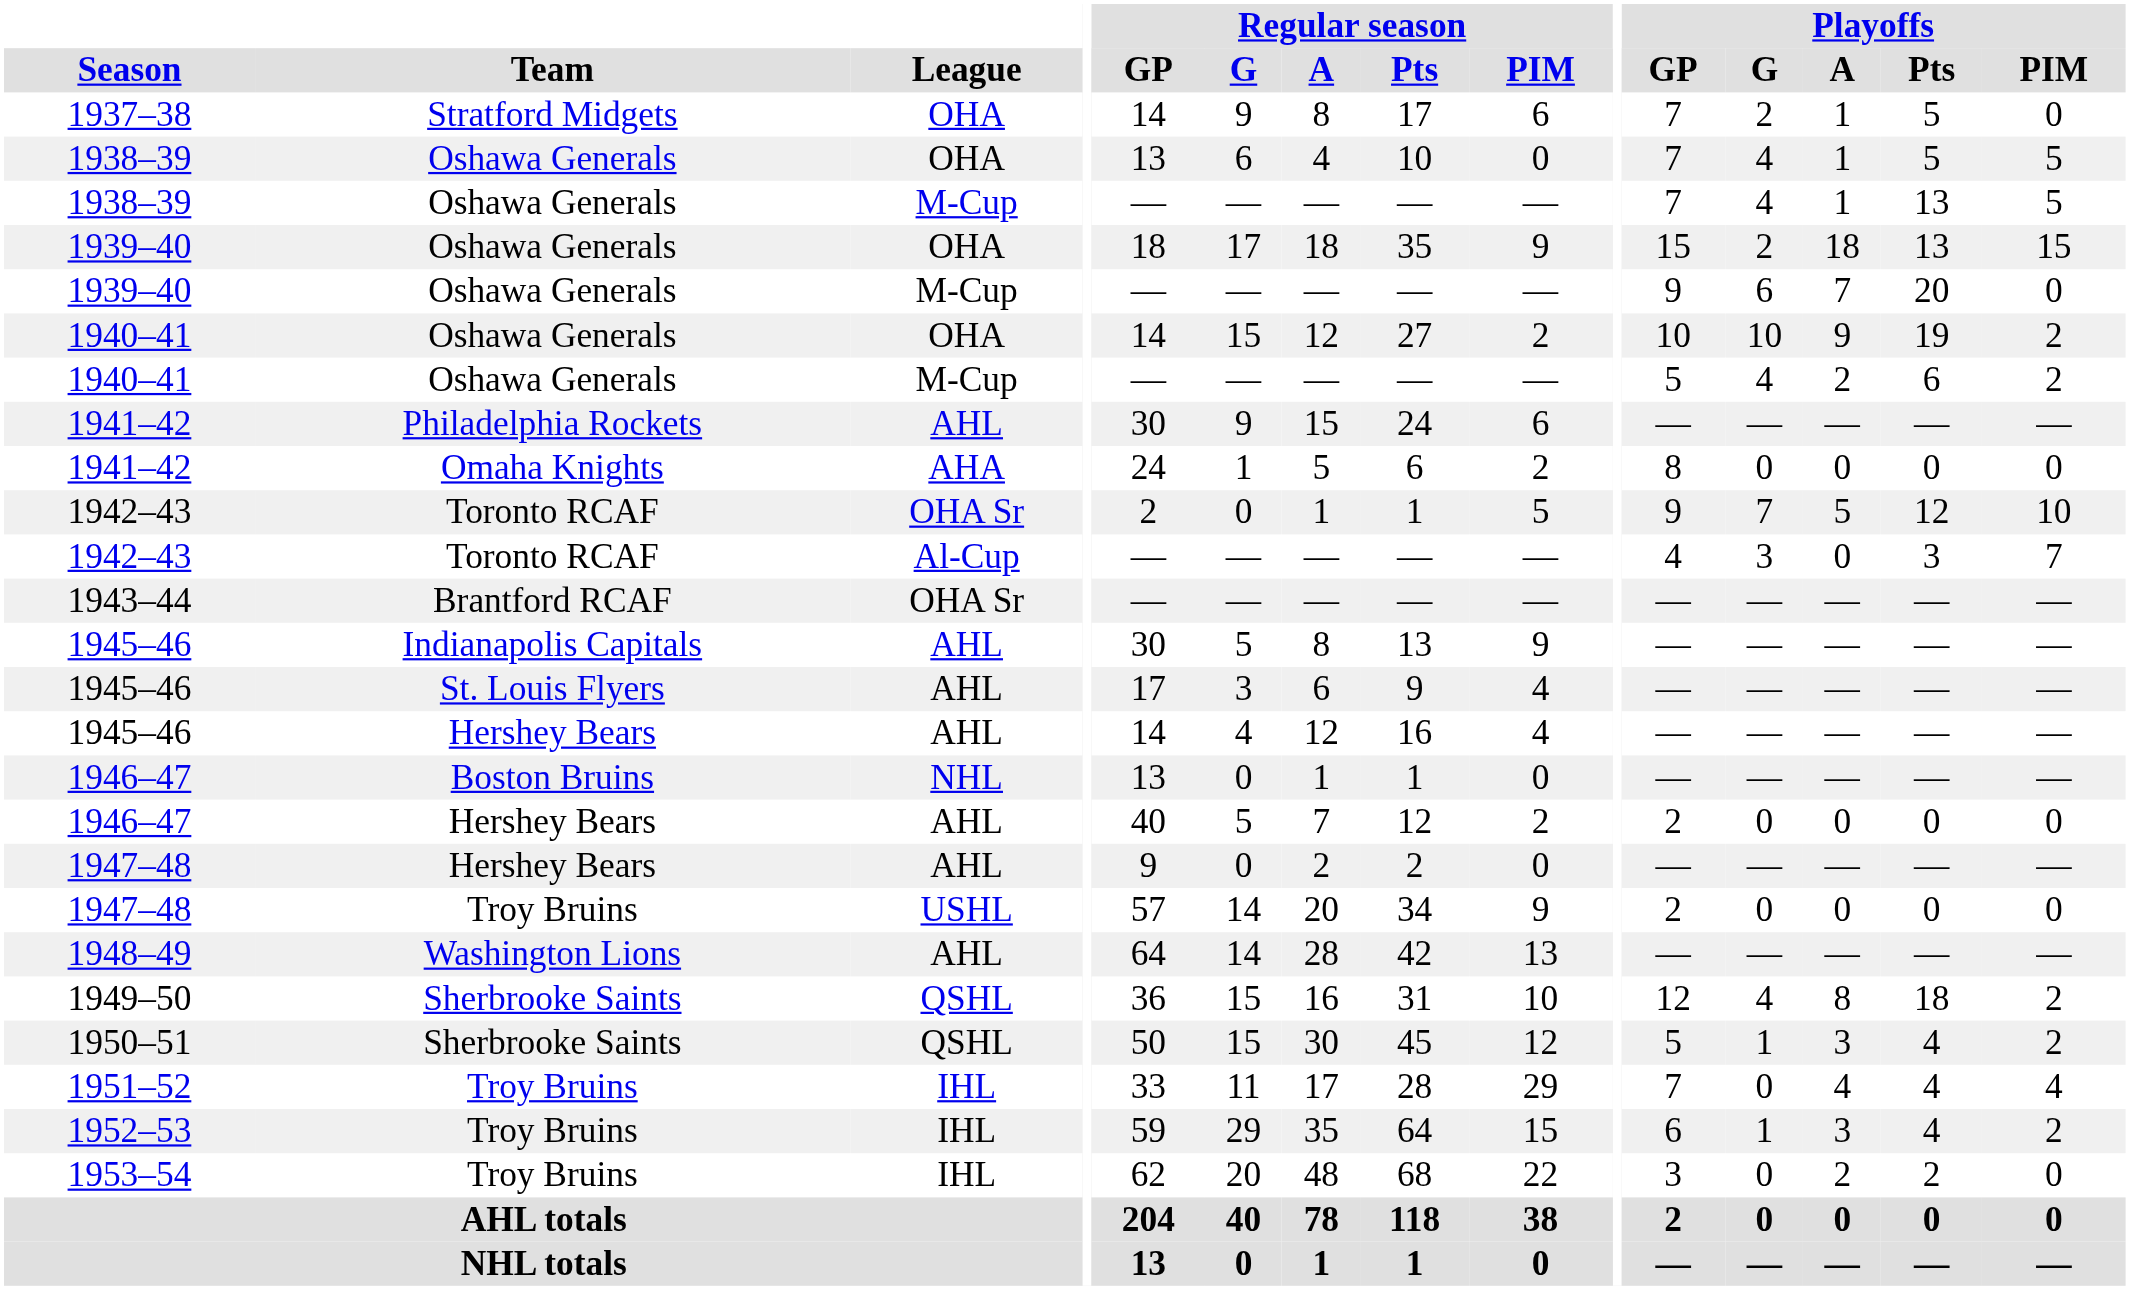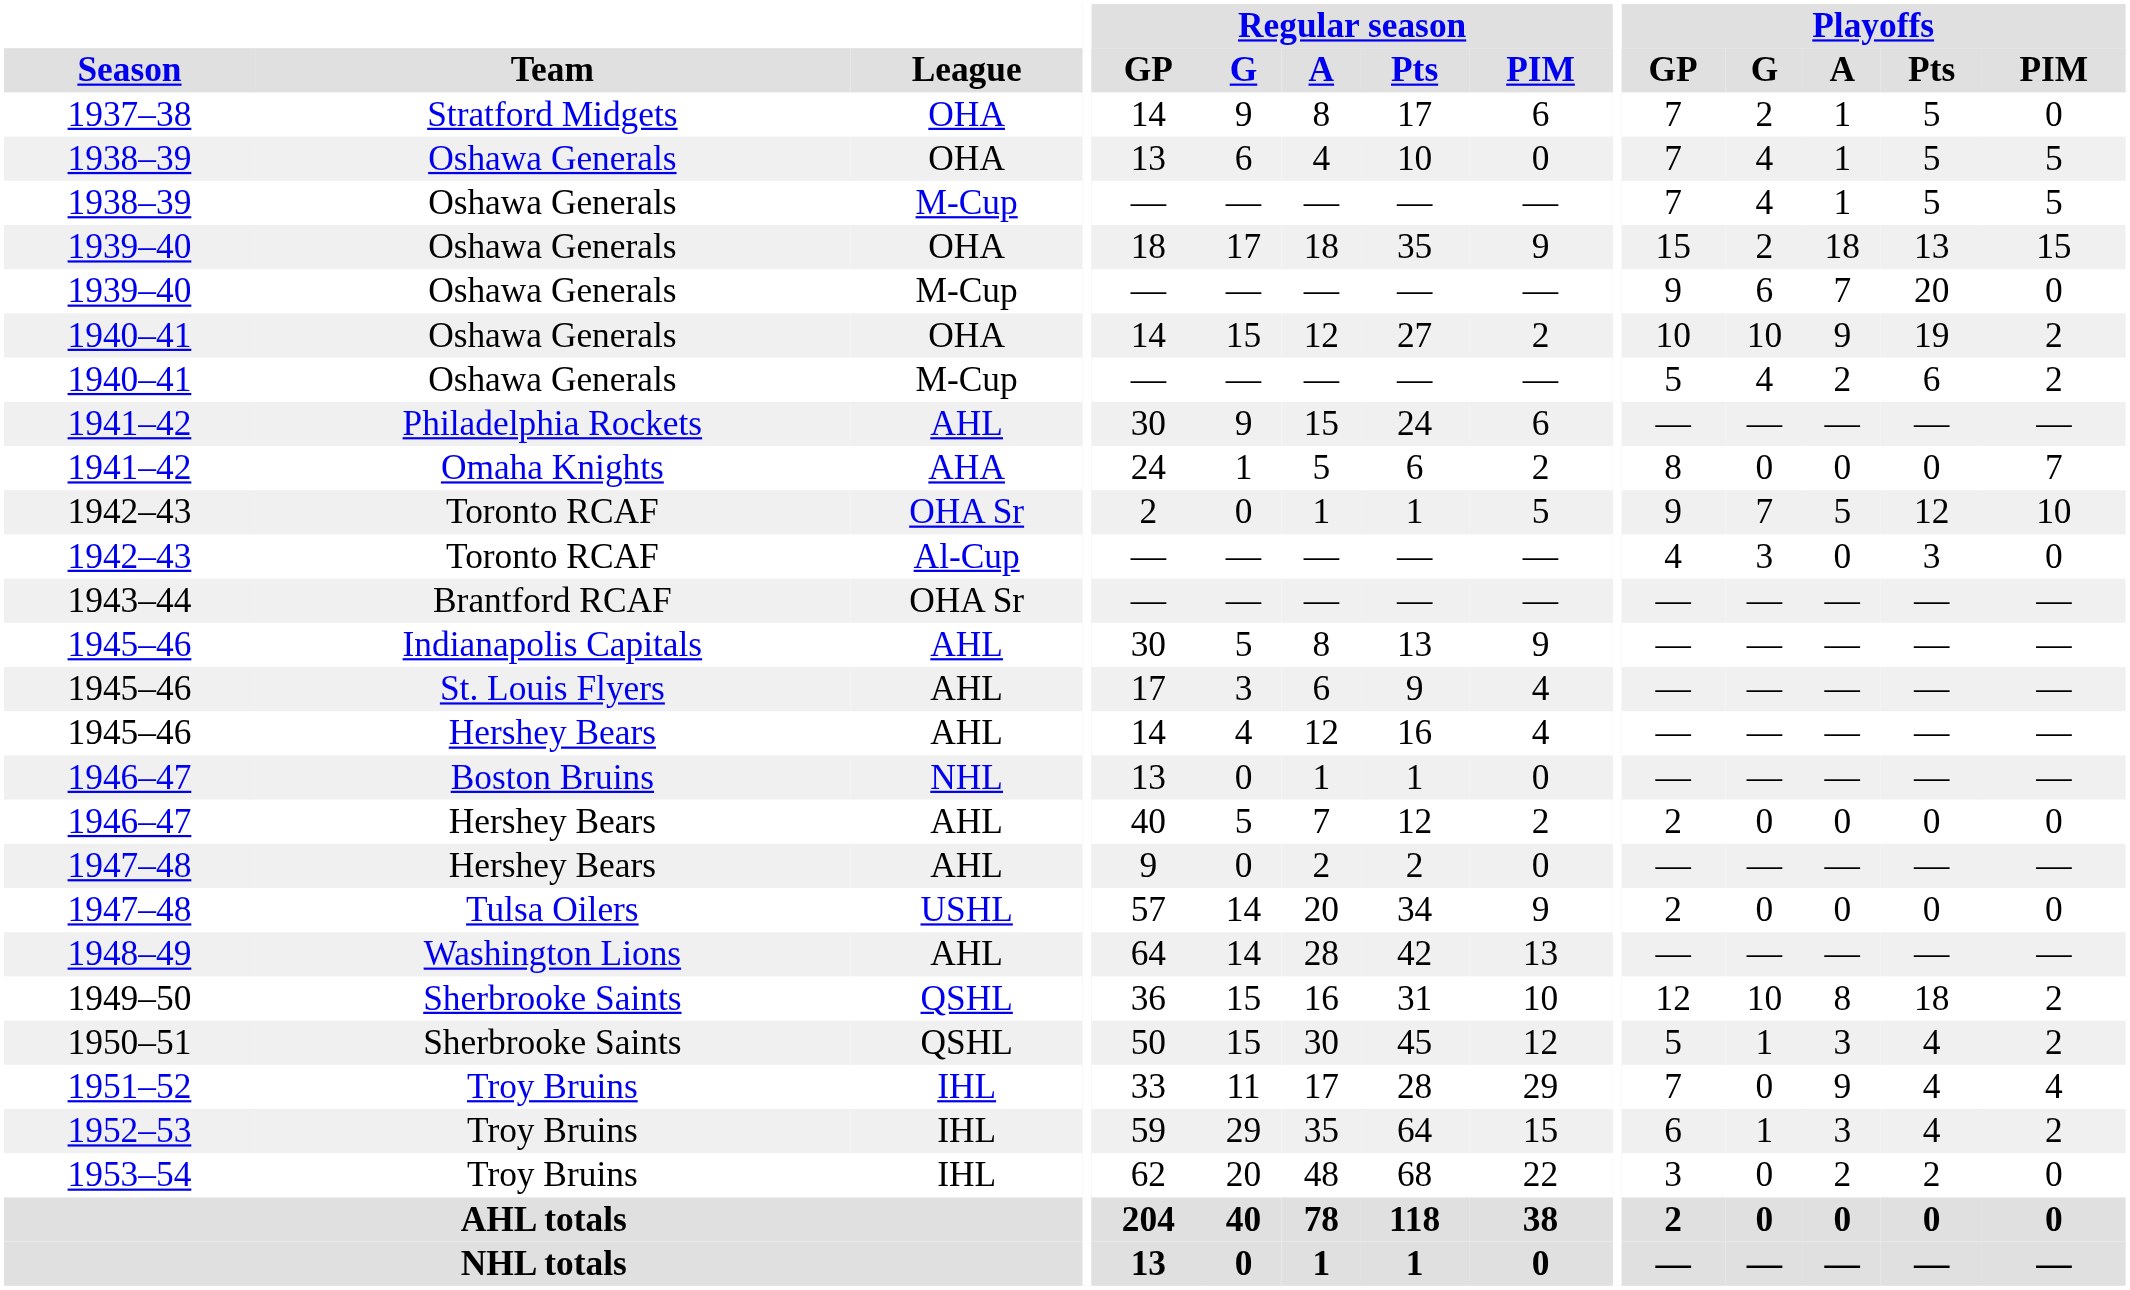 <table border="0" cellpadding="1" cellspacing="0" style="text-align:center; width:60em">
 <tr bgcolor="#e0e0e0">
 <th colspan="3" bgcolor="#ffffff"></th>
 <th rowspan="100" bgcolor="#ffffff"></th>
 <th colspan="5"><a href='#'>Regular season</a></th>
 <th rowspan="100" bgcolor="#ffffff"></th>
 <th colspan="5"><a href='#'>Playoffs</a></th>
 </tr>
 <tr bgcolor="#e0e0e0">
 <th><a href='#'>Season</a></th>
 <th>Team</th>
 <th>League</th>
 <th>GP</th>
 <th><a href='#'>G</a></th>
 <th><a href='#'>A</a></th>
 <th><a href='#'>Pts</a></th>
 <th><a href='#'>PIM</a></th>
 <th>GP</th>
 <th>G</th>
 <th>A</th>
 <th>Pts</th>
 <th>PIM</th>
 </tr>
 <tr>
 <td><a href='#'>1937–38</a></td>
 <td><a href='#'>Stratford Midgets</a></td>
 <td><a href='#'>OHA</a></td>
 <td>14</td>
 <td>9</td>
 <td>8</td>
 <td>17</td>
 <td>6</td>
 <td>7</td>
 <td>2</td>
 <td>1</td>
 <td>5</td>
 <td>0</td>
 </tr>
 <tr bgcolor="#f0f0f0">
 <td><a href='#'>1938–39</a></td>
 <td><a href='#'>Oshawa Generals</a></td>
 <td>OHA</td>
 <td>13</td>
 <td>6</td>
 <td>4</td>
 <td>10</td>
 <td>0</td>
 <td>7</td>
 <td>4</td>
 <td>1</td>
 <td>5</td>
 <td>5</td>
 </tr>
 <tr>
 <td><a href='#'>1938–39</a></td>
 <td>Oshawa Generals</td>
 <td><a href='#'>M-Cup</a></td>
 <td>—</td>
 <td>—</td>
 <td>—</td>
 <td>—</td>
 <td>—</td>
 <td>7</td>
 <td>4</td>
 <td>1</td>
-<td>13</td>
+<td>5</td>
 <td>5</td>
 </tr>
 <tr bgcolor="#f0f0f0">
 <td><a href='#'>1939–40</a></td>
 <td>Oshawa Generals</td>
 <td>OHA</td>
 <td>18</td>
 <td>17</td>
 <td>18</td>
 <td>35</td>
 <td>9</td>
 <td>15</td>
 <td>2</td>
 <td>18</td>
 <td>13</td>
 <td>15</td>
 </tr>
 <tr>
 <td><a href='#'>1939–40</a></td>
 <td>Oshawa Generals</td>
 <td>M-Cup</td>
 <td>—</td>
 <td>—</td>
 <td>—</td>
 <td>—</td>
 <td>—</td>
 <td>9</td>
 <td>6</td>
 <td>7</td>
 <td>20</td>
 <td>0</td>
 </tr>
 <tr bgcolor="#f0f0f0">
 <td><a href='#'>1940–41</a></td>
 <td>Oshawa Generals</td>
 <td>OHA</td>
 <td>14</td>
 <td>15</td>
 <td>12</td>
 <td>27</td>
 <td>2</td>
 <td>10</td>
 <td>10</td>
 <td>9</td>
 <td>19</td>
 <td>2</td>
 </tr>
 <tr>
 <td><a href='#'>1940–41</a></td>
 <td>Oshawa Generals</td>
 <td>M-Cup</td>
 <td>—</td>
 <td>—</td>
 <td>—</td>
 <td>—</td>
 <td>—</td>
 <td>5</td>
 <td>4</td>
 <td>2</td>
 <td>6</td>
 <td>2</td>
 </tr>
 <tr bgcolor="#f0f0f0">
 <td><a href='#'>1941–42</a></td>
 <td><a href='#'>Philadelphia Rockets</a></td>
 <td><a href='#'>AHL</a></td>
 <td>30</td>
 <td>9</td>
 <td>15</td>
 <td>24</td>
 <td>6</td>
 <td>—</td>
 <td>—</td>
 <td>—</td>
 <td>—</td>
 <td>—</td>
 </tr>
 <tr>
 <td><a href='#'>1941–42</a></td>
 <td><a href='#'>Omaha Knights</a></td>
 <td><a href='#'>AHA</a></td>
 <td>24</td>
 <td>1</td>
 <td>5</td>
 <td>6</td>
 <td>2</td>
 <td>8</td>
 <td>0</td>
 <td>0</td>
 <td>0</td>
-<td>0</td>
+<td>7</td>
 </tr>
 <tr bgcolor="#f0f0f0">
 <td>1942–43</td>
 <td>Toronto RCAF</td>
 <td><a href='#'>OHA Sr</a></td>
 <td>2</td>
 <td>0</td>
 <td>1</td>
 <td>1</td>
 <td>5</td>
 <td>9</td>
 <td>7</td>
 <td>5</td>
 <td>12</td>
 <td>10</td>
 </tr>
 <tr>
 <td><a href='#'>1942–43</a></td>
 <td>Toronto RCAF</td>
 <td><a href='#'>Al-Cup</a></td>
 <td>—</td>
 <td>—</td>
 <td>—</td>
 <td>—</td>
 <td>—</td>
 <td>4</td>
 <td>3</td>
 <td>0</td>
 <td>3</td>
-<td>7</td>
+<td>0</td>
 </tr>
 <tr bgcolor="#f0f0f0">
 <td>1943–44</td>
 <td>Brantford RCAF</td>
 <td>OHA Sr</td>
 <td>—</td>
 <td>—</td>
 <td>—</td>
 <td>—</td>
 <td>—</td>
 <td>—</td>
 <td>—</td>
 <td>—</td>
 <td>—</td>
 <td>—</td>
 </tr>
 <tr>
 <td><a href='#'>1945–46</a></td>
 <td><a href='#'>Indianapolis Capitals</a></td>
 <td><a href='#'>AHL</a></td>
 <td>30</td>
 <td>5</td>
 <td>8</td>
 <td>13</td>
 <td>9</td>
 <td>—</td>
 <td>—</td>
 <td>—</td>
 <td>—</td>
 <td>—</td>
 </tr>
 <tr bgcolor="#f0f0f0">
 <td>1945–46</td>
 <td><a href='#'>St. Louis Flyers</a></td>
 <td>AHL</td>
 <td>17</td>
 <td>3</td>
 <td>6</td>
 <td>9</td>
 <td>4</td>
 <td>—</td>
 <td>—</td>
 <td>—</td>
 <td>—</td>
 <td>—</td>
 </tr>
 <tr>
 <td>1945–46</td>
 <td><a href='#'>Hershey Bears</a></td>
 <td>AHL</td>
 <td>14</td>
 <td>4</td>
 <td>12</td>
 <td>16</td>
 <td>4</td>
 <td>—</td>
 <td>—</td>
 <td>—</td>
 <td>—</td>
 <td>—</td>
 </tr>
 <tr bgcolor="#f0f0f0">
 <td><a href='#'>1946–47</a></td>
 <td><a href='#'>Boston Bruins</a></td>
 <td><a href='#'>NHL</a></td>
 <td>13</td>
 <td>0</td>
 <td>1</td>
 <td>1</td>
 <td>0</td>
 <td>—</td>
 <td>—</td>
 <td>—</td>
 <td>—</td>
 <td>—</td>
 </tr>
 <tr>
 <td><a href='#'>1946–47</a></td>
 <td>Hershey Bears</td>
 <td>AHL</td>
 <td>40</td>
 <td>5</td>
 <td>7</td>
 <td>12</td>
 <td>2</td>
 <td>2</td>
 <td>0</td>
 <td>0</td>
 <td>0</td>
 <td>0</td>
 </tr>
 <tr bgcolor="#f0f0f0">
 <td><a href='#'>1947–48</a></td>
 <td>Hershey Bears</td>
 <td>AHL</td>
 <td>9</td>
 <td>0</td>
 <td>2</td>
 <td>2</td>
 <td>0</td>
 <td>—</td>
 <td>—</td>
 <td>—</td>
 <td>—</td>
 <td>—</td>
 </tr>
 <tr>
 <td><a href='#'>1947–48</a></td>
-<td>Troy Bruins</td>
+<td><a href='#'>Tulsa Oilers</a></td>
 <td><a href='#'>USHL</a></td>
 <td>57</td>
 <td>14</td>
 <td>20</td>
 <td>34</td>
 <td>9</td>
 <td>2</td>
 <td>0</td>
 <td>0</td>
 <td>0</td>
 <td>0</td>
 </tr>
 <tr bgcolor="#f0f0f0">
 <td><a href='#'>1948–49</a></td>
 <td><a href='#'>Washington Lions</a></td>
 <td>AHL</td>
 <td>64</td>
 <td>14</td>
 <td>28</td>
 <td>42</td>
 <td>13</td>
 <td>—</td>
 <td>—</td>
 <td>—</td>
 <td>—</td>
 <td>—</td>
 </tr>
 <tr>
 <td>1949–50</td>
 <td><a href='#'>Sherbrooke Saints</a></td>
 <td><a href='#'>QSHL</a></td>
 <td>36</td>
 <td>15</td>
 <td>16</td>
 <td>31</td>
 <td>10</td>
 <td>12</td>
-<td>4</td>
+<td>10</td>
 <td>8</td>
 <td>18</td>
 <td>2</td>
 </tr>
 <tr bgcolor="#f0f0f0">
 <td>1950–51</td>
 <td>Sherbrooke Saints</td>
 <td>QSHL</td>
 <td>50</td>
 <td>15</td>
 <td>30</td>
 <td>45</td>
 <td>12</td>
 <td>5</td>
 <td>1</td>
 <td>3</td>
 <td>4</td>
 <td>2</td>
 </tr>
 <tr>
 <td><a href='#'>1951–52</a></td>
 <td><a href='#'>Troy Bruins</a></td>
 <td><a href='#'>IHL</a></td>
 <td>33</td>
 <td>11</td>
 <td>17</td>
 <td>28</td>
 <td>29</td>
 <td>7</td>
 <td>0</td>
-<td>4</td>
+<td>9</td>
 <td>4</td>
 <td>4</td>
 </tr>
 <tr bgcolor="#f0f0f0">
 <td><a href='#'>1952–53</a></td>
 <td>Troy Bruins</td>
 <td>IHL</td>
 <td>59</td>
 <td>29</td>
 <td>35</td>
 <td>64</td>
 <td>15</td>
 <td>6</td>
 <td>1</td>
 <td>3</td>
 <td>4</td>
 <td>2</td>
 </tr>
 <tr>
 <td><a href='#'>1953–54</a></td>
 <td>Troy Bruins</td>
 <td>IHL</td>
 <td>62</td>
 <td>20</td>
 <td>48</td>
 <td>68</td>
 <td>22</td>
 <td>3</td>
 <td>0</td>
 <td>2</td>
 <td>2</td>
 <td>0</td>
 </tr>
 <tr bgcolor="#e0e0e0">
 <th colspan="3">AHL totals</th>
 <th>204</th>
 <th>40</th>
 <th>78</th>
 <th>118</th>
 <th>38</th>
 <th>2</th>
 <th>0</th>
 <th>0</th>
 <th>0</th>
 <th>0</th>
 </tr>
 <tr bgcolor="#e0e0e0">
 <th colspan="3">NHL totals</th>
 <th>13</th>
 <th>0</th>
 <th>1</th>
 <th>1</th>
 <th>0</th>
 <th>—</th>
 <th>—</th>
 <th>—</th>
 <th>—</th>
 <th>—</th>
 </tr>
 </table>
